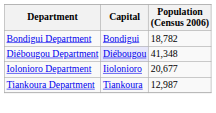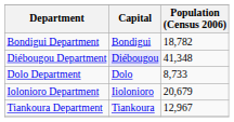 <table class="wikitable">
 <tr>
 </tr>
 <tr>
 <th>Department</th>
 <th>Capital</th>
 <th>Population<br>(Census 2006)</th>
 </tr>
 <tr>
 <td><a href='#'>Bondigui Department</a></td>
 <td><a href='#'>Bondigui</a></td>
 <td>18,782</td>
 </tr>
 <tr>
 <td><a href='#'>Diébougou Department</a></td>
 <td style="background: lavender;"><a href='#'>Diébougou</a></td>
 <td>41,348</td>
 </tr>
 <tr>
+<td><a href='#'>Dolo Department</a></td>
+<td><a href='#'>Dolo</a></td>
+<td>8,733</td>
+</tr>
+<tr>
 <td><a href='#'>Iolonioro Department</a></td>
 <td><a href='#'>Iiolonioro</a></td>
-<td>20,677</td>
+<td>20,679</td>
 </tr>
 <tr>
 <td><a href='#'>Tiankoura Department</a></td>
 <td><a href='#'>Tiankoura</a></td>
-<td>12,987</td>
+<td>12,967</td>
 </tr>
 <tr>
 </tr>
 </table>
